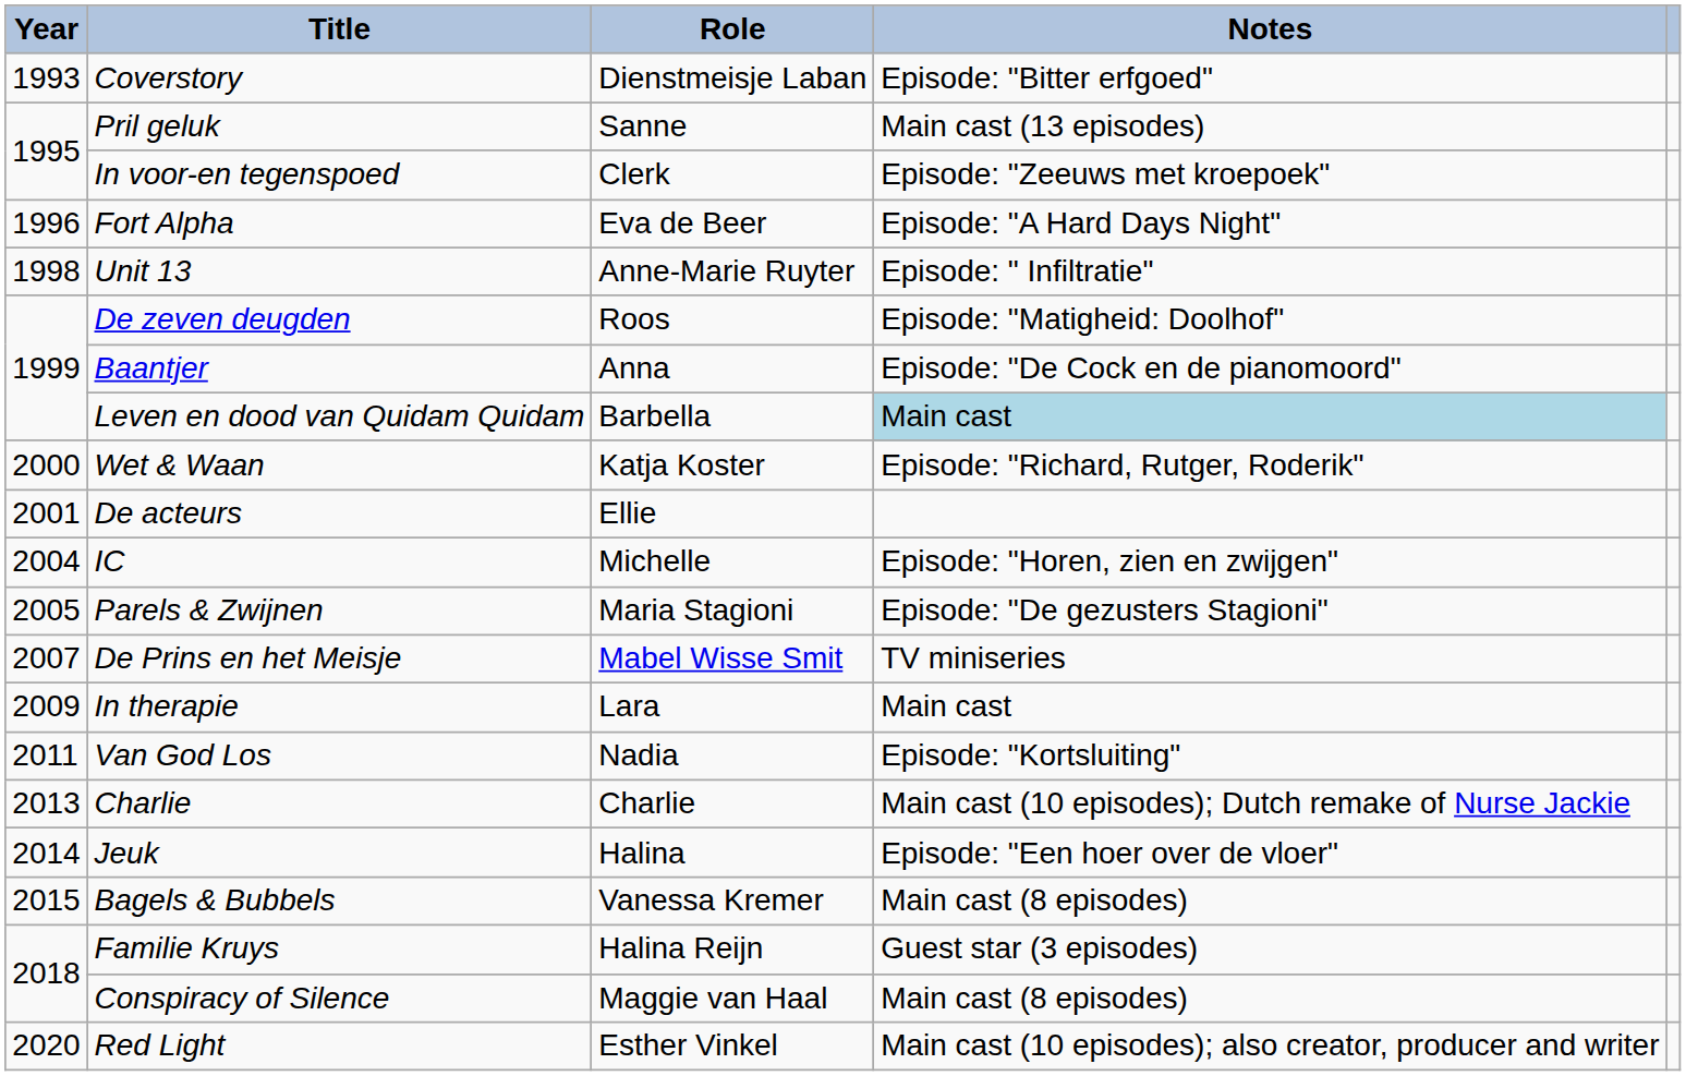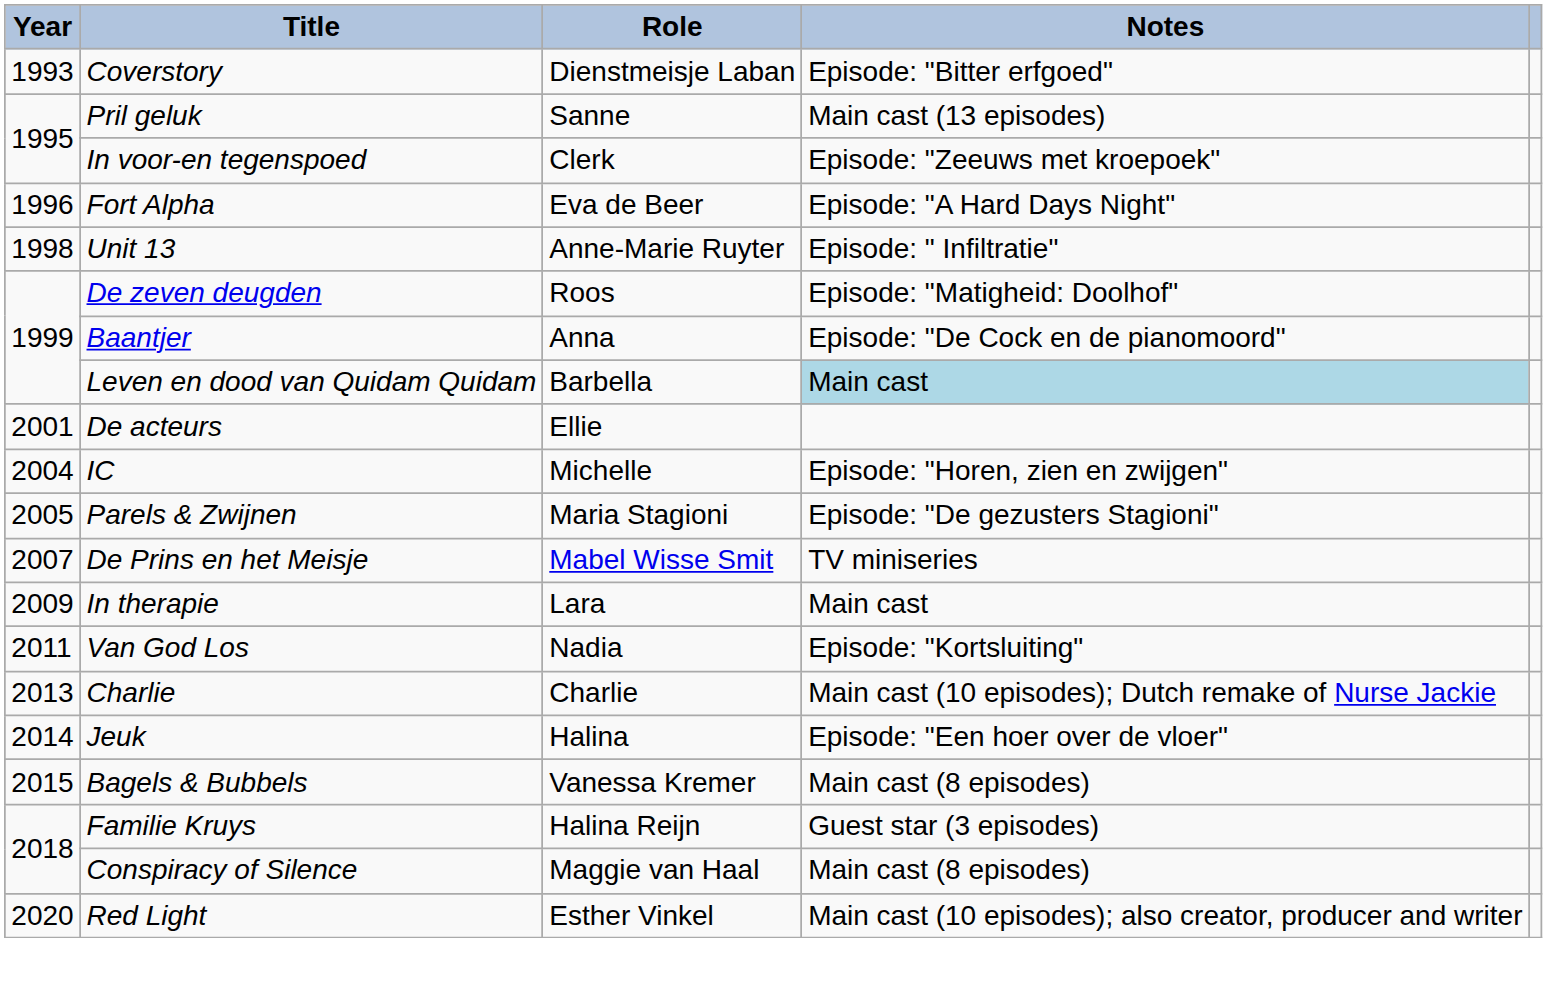 <table class="wikitable sortable">
 <tr>
 <th style="background:#B0C4DE;">Year</th>
 <th style="background:#B0C4DE;">Title</th>
 <th style="background:#B0C4DE;">Role</th>
 <th style="background:#B0C4DE;" class="unsortable">Notes</th>
 <th style="background:#B0C4DE;" class="unsortable"></th>
 </tr>
 <tr>
 <td>1993</td>
 <td><em>Coverstory</em></td>
 <td>Dienstmeisje Laban</td>
 <td>Episode: "Bitter erfgoed"</td>
 <td></td>
 </tr>
 <tr>
 <td rowspan=2>1995</td>
 <td><em>Pril geluk</em></td>
 <td>Sanne</td>
 <td>Main cast (13 episodes)</td>
 <td></td>
 </tr>
 <tr>
 <td><em>In voor-en tegenspoed</em></td>
 <td>Clerk</td>
 <td>Episode: "Zeeuws met kroepoek"</td>
 <td></td>
 </tr>
 <tr>
 <td>1996</td>
 <td><em>Fort Alpha</em></td>
 <td>Eva de Beer</td>
 <td>Episode: "A Hard Days Night"</td>
 <td></td>
 </tr>
 <tr>
 <td>1998</td>
 <td><em>Unit 13</em></td>
 <td>Anne-Marie Ruyter</td>
 <td>Episode: " Infiltratie"</td>
 <td></td>
 </tr>
 <tr>
 <td rowspan=3>1999</td>
 <td><em><a href='#'>De zeven deugden</a></em></td>
 <td>Roos</td>
 <td>Episode: "Matigheid: Doolhof"</td>
 <td></td>
 </tr>
 <tr>
 <td><em><a href='#'>Baantjer</a></em></td>
 <td>Anna</td>
 <td>Episode: "De Cock en de pianomoord"</td>
 <td></td>
 </tr>
 <tr>
 <td><em>Leven en dood van Quidam Quidam</em></td>
 <td>Barbella</td>
 <td style="background: lightblue;">Main cast</td>
-<td></td>
-</tr>
-<tr>
-<td>2000</td>
-<td><em>Wet & Waan</em></td>
-<td>Katja Koster</td>
-<td>Episode: "Richard, Rutger, Roderik"</td>
 <td></td>
 </tr>
 <tr>
 <td>2001</td>
 <td><em>De acteurs</em></td>
 <td>Ellie</td>
 <td></td>
 <td></td>
 </tr>
 <tr>
 <td>2004</td>
 <td><em>IC</em></td>
 <td>Michelle</td>
 <td>Episode: "Horen, zien en zwijgen"</td>
 <td></td>
 </tr>
 <tr>
 <td>2005</td>
 <td><em>Parels & Zwijnen</em></td>
 <td>Maria Stagioni</td>
 <td>Episode: "De gezusters Stagioni"</td>
 <td></td>
 </tr>
 <tr>
 <td>2007</td>
 <td><em>De Prins en het Meisje</em></td>
 <td><a href='#'>Mabel Wisse Smit</a></td>
 <td>TV miniseries</td>
 <td></td>
 </tr>
 <tr>
 <td>2009</td>
 <td><em>In therapie</em></td>
 <td>Lara</td>
 <td>Main cast</td>
 <td></td>
 </tr>
 <tr>
 <td>2011</td>
 <td><em>Van God Los</em></td>
 <td>Nadia</td>
 <td>Episode: "Kortsluiting"</td>
 <td></td>
 </tr>
 <tr>
 <td>2013</td>
 <td><em>Charlie</em></td>
 <td>Charlie</td>
 <td>Main cast (10 episodes); Dutch remake of <a href='#'>Nurse Jackie</a></td>
 <td></td>
 </tr>
 <tr>
 <td>2014</td>
 <td><em>Jeuk</em></td>
 <td>Halina</td>
 <td>Episode: "Een hoer over de vloer"</td>
 <td></td>
 </tr>
 <tr>
 <td>2015</td>
 <td><em>Bagels & Bubbels</em></td>
 <td>Vanessa Kremer</td>
 <td>Main cast (8 episodes)</td>
 <td></td>
 </tr>
 <tr>
 <td rowspan=2>2018</td>
 <td><em>Familie Kruys</em></td>
 <td>Halina Reijn</td>
 <td>Guest star (3 episodes)</td>
 <td></td>
 </tr>
 <tr>
 <td><em>Conspiracy of Silence</em></td>
 <td>Maggie van Haal</td>
 <td>Main cast (8 episodes)</td>
 <td></td>
 </tr>
 <tr>
 <td>2020</td>
 <td><em>Red Light</em></td>
 <td>Esther Vinkel</td>
 <td>Main cast (10 episodes); also creator, producer and writer</td>
 <td></td>
 </tr>
 </table>
